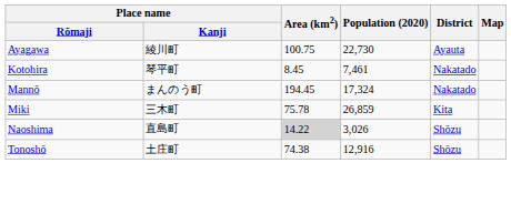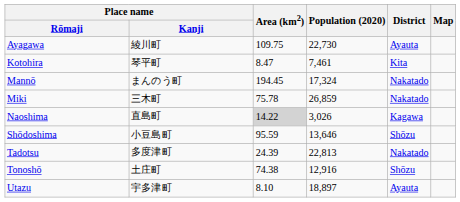 <table class="wikitable sortable" style="margin-left: auto; margin-right: auto;">
 <tr>
 <th colspan="2">Place name</th>
 <th rowspan="2">Area (km<sup>2</sup>)</th>
 <th rowspan="2">Population (2020)</th>
 <th rowspan="2">District</th>
 <th rowspan="2">Map</th>
 </tr>
 <tr>
 <th style="width: 190px;"><a href='#'>Rōmaji</a></th>
 <th style="width: 190px;"><a href='#'>Kanji</a></th>
 </tr>
 <tr>
 <td> <a href='#'>Ayagawa</a></td>
 <td>綾川町</td>
-<td>100.75</td>
+<td>109.75</td>
 <td>22,730</td>
 <td><a href='#'>Ayauta</a></td>
 <td></td>
 </tr>
 <tr>
 <td> <a href='#'>Kotohira</a></td>
 <td>琴平町</td>
-<td>8.45</td>
+<td>8.47</td>
 <td>7,461</td>
-<td><a href='#'>Nakatado</a></td>
+<td><a href='#'>Kita</a></td>
 <td></td>
 </tr>
 <tr>
 <td> <a href='#'>Mannō</a></td>
 <td>まんのう町</td>
 <td>194.45</td>
 <td>17,324</td>
 <td><a href='#'>Nakatado</a></td>
 <td></td>
 </tr>
 <tr>
 <td> <a href='#'>Miki</a></td>
 <td>三木町</td>
 <td>75.78</td>
 <td>26,859</td>
-<td><a href='#'>Kita</a></td>
+<td><a href='#'>Nakatado</a></td>
 <td></td>
 </tr>
 <tr>
 <td> <a href='#'>Naoshima</a></td>
 <td>直島町</td>
 <td style="background: lightgrey;">14.22</td>
 <td>3,026</td>
+<td><a href='#'>Kagawa</a></td>
+<td></td>
+</tr>
+<tr>
+<td> <a href='#'>Shōdoshima</a></td>
+<td>小豆島町</td>
+<td>95.59</td>
+<td>13,646</td>
 <td><a href='#'>Shōzu</a></td>
+<td></td>
+</tr>
+<tr>
+<td> <a href='#'>Tadotsu</a></td>
+<td>多度津町</td>
+<td>24.39</td>
+<td>22,813</td>
+<td><a href='#'>Nakatado</a></td>
 <td></td>
 </tr>
 <tr>
 <td> <a href='#'>Tonoshō</a></td>
 <td>土庄町</td>
 <td>74.38</td>
 <td>12,916</td>
 <td><a href='#'>Shōzu</a></td>
 <td></td>
 </tr>
+<tr>
+<td> <a href='#'>Utazu</a></td>
+<td>宇多津町</td>
+<td>8.10</td>
+<td>18,897</td>
+<td><a href='#'>Ayauta</a></td>
+<td></td>
+</tr>
 </table>
